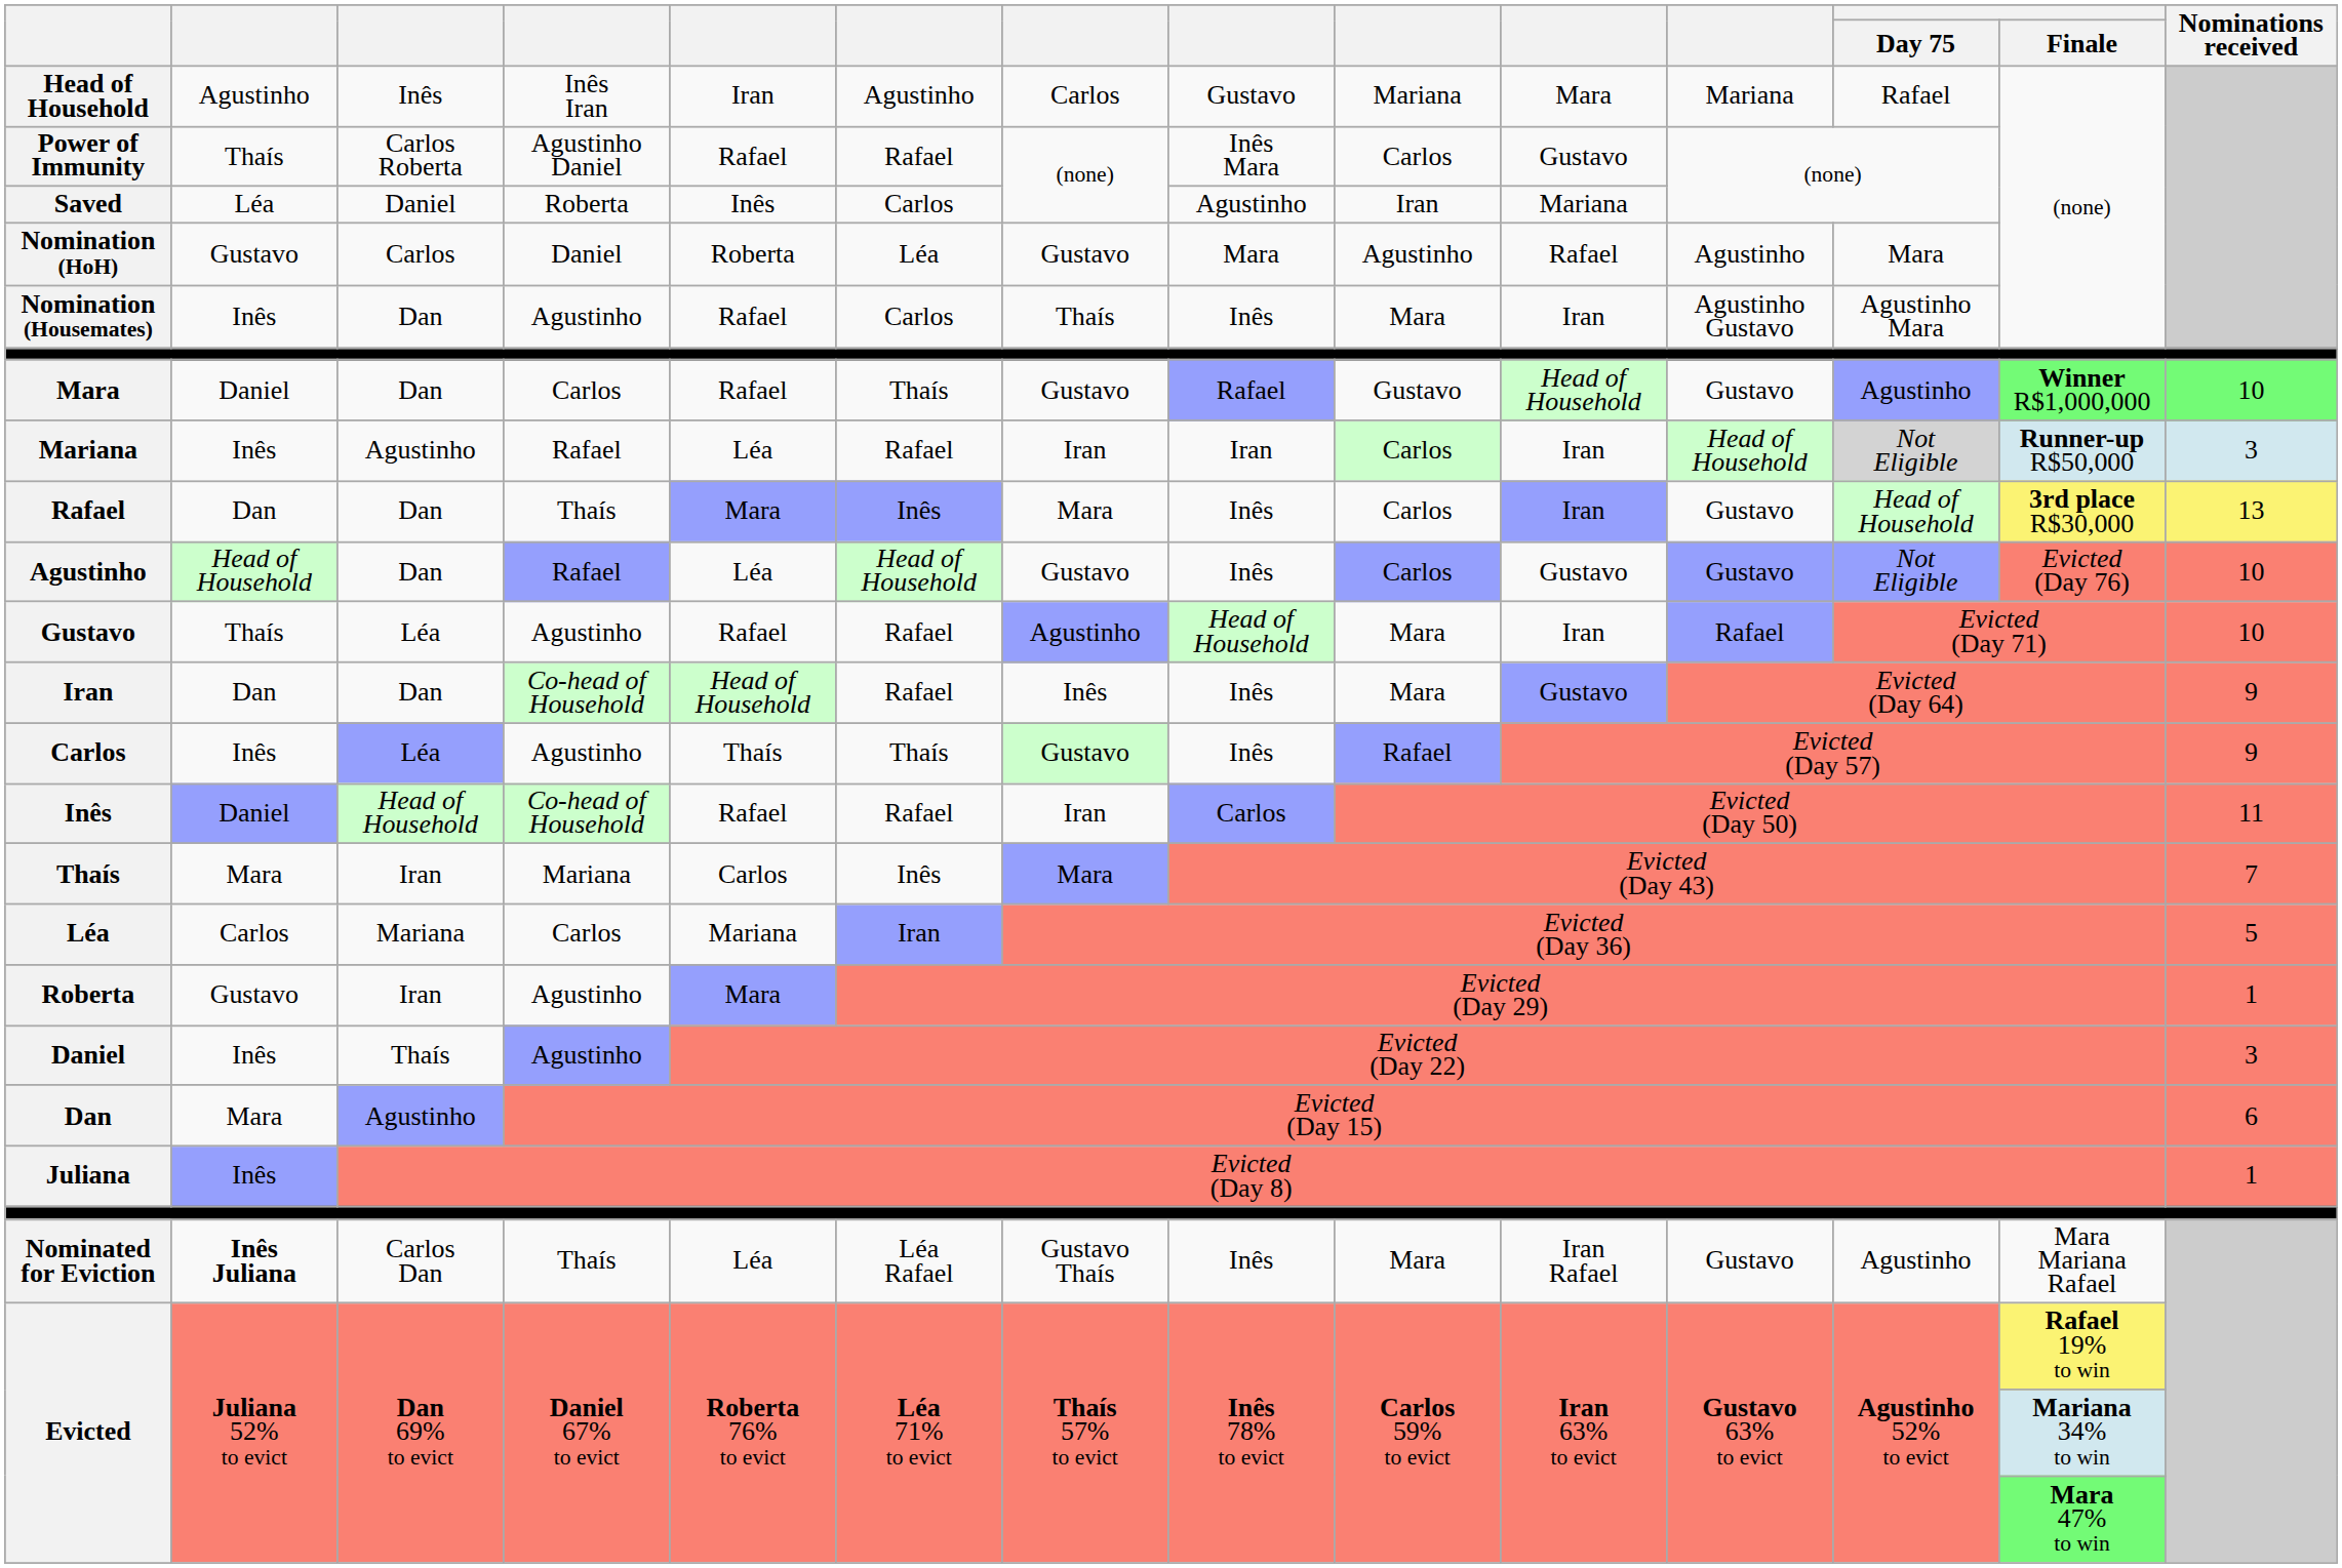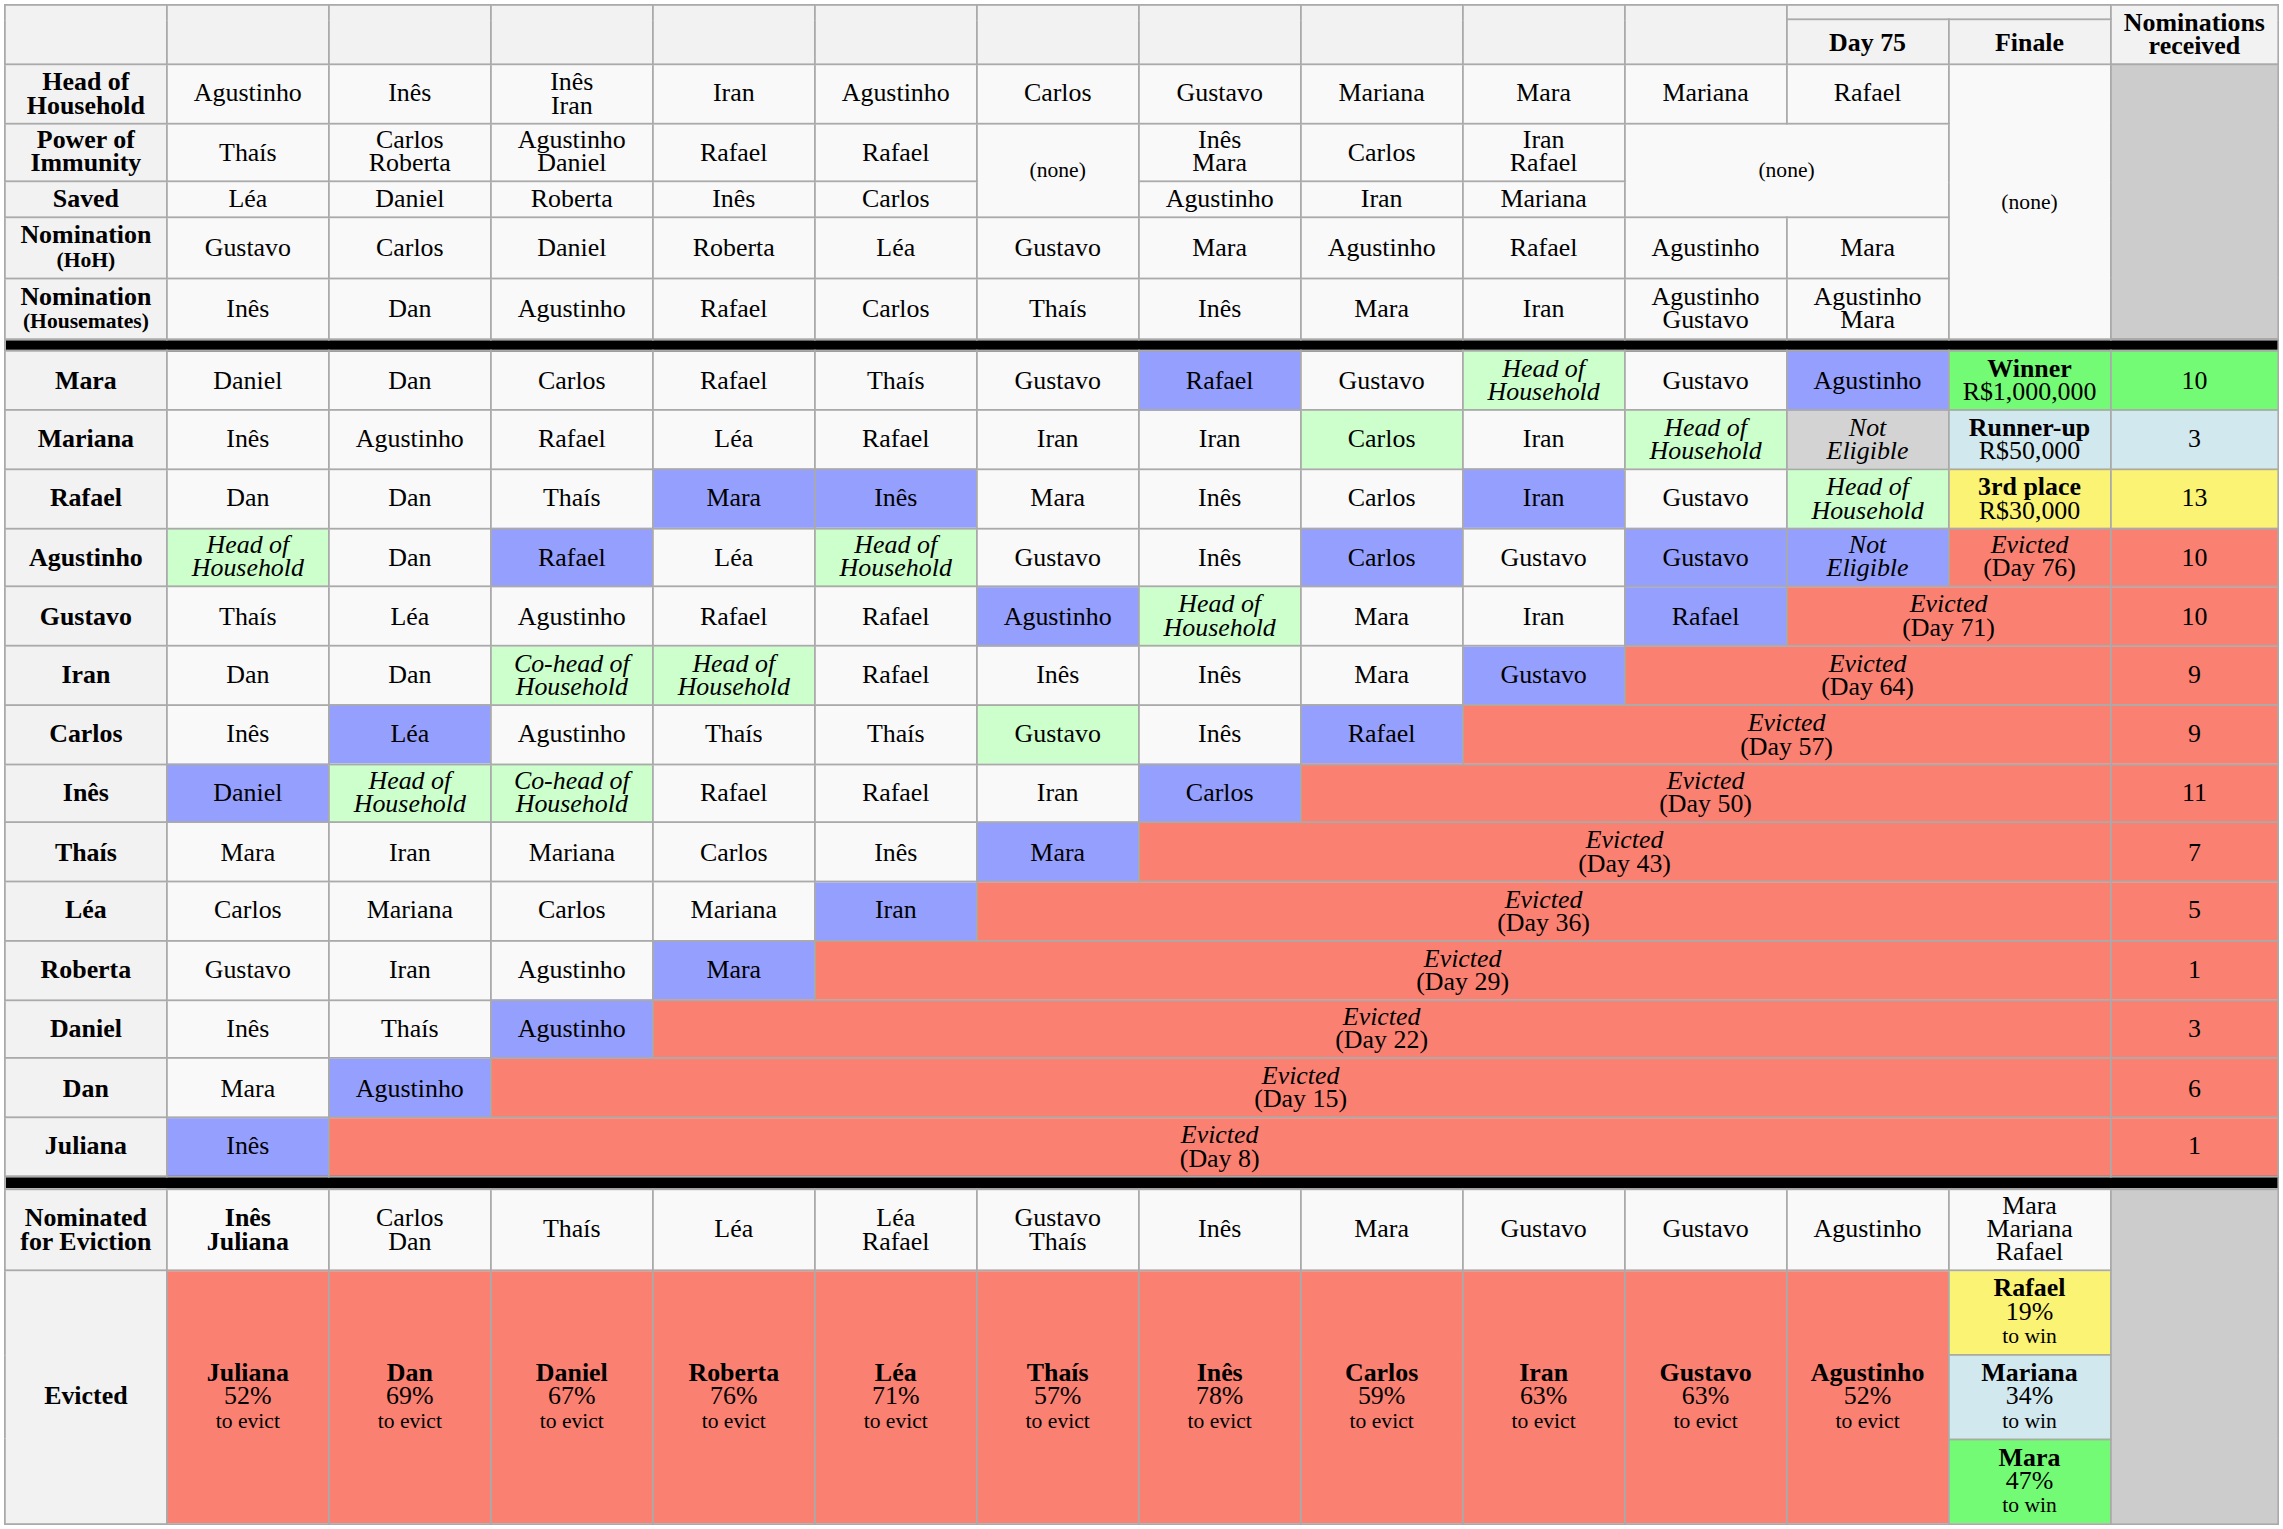 <table class="wikitable" style="text-align:center; font-size:90%; width:100%; line-height:13px;">
 <tr>
 <th width=6.5% rowspan=2></th>
 <th width=6.5% rowspan=2></th>
 <th width=6.5% rowspan=2></th>
 <th width=6.5% rowspan=2></th>
 <th width=6.5% rowspan=2></th>
 <th width=6.5% rowspan=2></th>
 <th width=6.5% rowspan=2></th>
 <th width=6.5% rowspan=2></th>
 <th width=6.5% rowspan=2></th>
 <th width=6.5% rowspan=2></th>
 <th width=6.5% rowspan=2></th>
 <th width=6.5% colspan=2></th>
 <th width=6.5% rowspan=2>Nominations<br>received</th>
 </tr>
 <tr>
 <th width="6.5%">Day 75</th>
 <th width="6.5%">Finale</th>
 </tr>
 <tr>
 <th>Head of<br>Household</th>
 <td>Agustinho</td>
 <td>Inês</td>
 <td>Inês<br>Iran</td>
 <td>Iran</td>
 <td>Agustinho</td>
 <td>Carlos</td>
 <td>Gustavo</td>
 <td>Mariana</td>
 <td>Mara</td>
 <td>Mariana</td>
 <td>Rafael</td>
 <td rowspan=5><small>(none)</small></td>
 <td rowspan=5 bgcolor="CCCCCC"></td>
 </tr>
 <tr>
 <th>Power of<br>Immunity</th>
 <td>Thaís</td>
 <td>Carlos<br>Roberta</td>
 <td>Agustinho<br>Daniel</td>
 <td>Rafael</td>
 <td>Rafael</td>
 <td rowspan=2><small>(none)</small></td>
 <td>Inês<br>Mara</td>
 <td>Carlos</td>
-<td>Gustavo</td>
+<td>Iran<br>Rafael</td>
 <td colspan=2 rowspan=2><small>(none)</small></td>
 </tr>
 <tr>
 <th>Saved</th>
 <td>Léa</td>
 <td>Daniel</td>
 <td>Roberta</td>
 <td>Inês</td>
 <td>Carlos</td>
 <td>Agustinho</td>
 <td>Iran</td>
 <td>Mariana</td>
 </tr>
 <tr>
 <th>Nomination<br><small>(HoH)</small></th>
 <td>Gustavo</td>
 <td>Carlos</td>
 <td>Daniel</td>
 <td>Roberta</td>
 <td>Léa</td>
 <td>Gustavo</td>
 <td>Mara</td>
 <td>Agustinho</td>
 <td>Rafael</td>
 <td>Agustinho</td>
 <td>Mara</td>
 </tr>
 <tr>
 <th>Nomination<br><small>(Housemates)</small></th>
 <td>Inês</td>
 <td>Dan</td>
 <td>Agustinho</td>
 <td>Rafael</td>
 <td>Carlos</td>
 <td>Thaís</td>
 <td>Inês</td>
 <td>Mara</td>
 <td>Iran</td>
 <td>Agustinho<br>Gustavo</td>
 <td>Agustinho<br>Mara</td>
 </tr>
 <tr>
 <th style="background:#000;" colspan="14"></th>
 </tr>
 <tr>
 <th>Mara</th>
 <td>Daniel</td>
 <td>Dan</td>
 <td>Carlos</td>
 <td>Rafael</td>
 <td>Thaís</td>
 <td>Gustavo</td>
 <td bgcolor="959FFD">Rafael</td>
 <td>Gustavo</td>
 <td bgcolor="CCFFCC"><em>Head of Household</em></td>
 <td>Gustavo</td>
 <td bgcolor="959FFD">Agustinho</td>
 <td bgcolor="73FB76"><strong>Winner</strong><br>R$1,000,000</td>
 <td bgcolor="73FB76">10</td>
 </tr>
 <tr>
 <th>Mariana</th>
 <td>Inês</td>
 <td>Agustinho</td>
 <td>Rafael</td>
 <td>Léa</td>
 <td>Rafael</td>
 <td>Iran</td>
 <td>Iran</td>
 <td bgcolor="CCFFCC">Carlos</td>
 <td>Iran</td>
 <td bgcolor="CCFFCC"><em>Head of Household</em></td>
 <td bgcolor=lightgray><em>Not<br>Eligible</em></td>
 <td bgcolor="D1E8EF"><strong>Runner-up</strong><br>R$50,000</td>
 <td bgcolor="D1E8EF">3</td>
 </tr>
 <tr>
 <th>Rafael</th>
 <td>Dan</td>
 <td>Dan</td>
 <td>Thaís</td>
 <td bgcolor="959FFD">Mara</td>
 <td bgcolor="959FFD">Inês</td>
 <td>Mara</td>
 <td>Inês</td>
 <td>Carlos</td>
 <td bgcolor="959FFD">Iran</td>
 <td>Gustavo</td>
 <td bgcolor="CCFFCC"><em>Head of Household</em></td>
 <td bgcolor="FBF373"><strong>3rd place</strong><br>R$30,000</td>
 <td bgcolor="FBF373">13</td>
 </tr>
 <tr>
 <th>Agustinho</th>
 <td bgcolor="CCFFCC"><em>Head of Household</em></td>
 <td>Dan</td>
 <td bgcolor="959FFD">Rafael</td>
 <td>Léa</td>
 <td bgcolor="CCFFCC"><em>Head of Household</em></td>
 <td>Gustavo</td>
 <td>Inês</td>
 <td bgcolor="959FFD">Carlos</td>
 <td>Gustavo</td>
 <td bgcolor="959FFD">Gustavo</td>
 <td bgcolor="959FFD"><em>Not<br>Eligible</em></td>
 <td bgcolor="FA8072"><em>Evicted</em><br>(Day 76)</td>
 <td bgcolor="FA8072">10</td>
 </tr>
 <tr>
 <th>Gustavo</th>
 <td>Thaís</td>
 <td>Léa</td>
 <td>Agustinho</td>
 <td>Rafael</td>
 <td>Rafael</td>
 <td bgcolor="959FFD">Agustinho</td>
 <td bgcolor="CCFFCC"><em>Head of Household</em></td>
 <td>Mara</td>
 <td>Iran</td>
 <td bgcolor="959FFD">Rafael</td>
 <td bgcolor="FA8072" colspan=2><em>Evicted</em><br>(Day 71)</td>
 <td bgcolor="FA8072">10</td>
 </tr>
 <tr>
 <th>Iran</th>
 <td>Dan</td>
 <td>Dan</td>
 <td bgcolor="CCFFCC"><em>Co-head of Household</em></td>
 <td bgcolor="CCFFCC"><em>Head of Household</em></td>
 <td>Rafael</td>
 <td>Inês</td>
 <td>Inês</td>
 <td>Mara</td>
 <td bgcolor="959FFD">Gustavo</td>
 <td bgcolor="FA8072" colspan=3><em>Evicted</em><br>(Day 64)</td>
 <td bgcolor="FA8072">9</td>
 </tr>
 <tr>
 <th>Carlos</th>
 <td>Inês</td>
 <td bgcolor="959FFD">Léa</td>
 <td>Agustinho</td>
 <td>Thaís</td>
 <td>Thaís</td>
 <td bgcolor="CCFFCC">Gustavo</td>
 <td>Inês</td>
 <td bgcolor="959FFD">Rafael</td>
 <td bgcolor="FA8072" colspan=4><em>Evicted</em><br>(Day 57)</td>
 <td bgcolor="FA8072">9</td>
 </tr>
 <tr>
 <th>Inês</th>
 <td bgcolor="959FFD">Daniel</td>
 <td bgcolor="CCFFCC"><em>Head of Household</em></td>
 <td bgcolor="CCFFCC"><em>Co-head of Household</em></td>
 <td>Rafael</td>
 <td>Rafael</td>
 <td>Iran</td>
 <td bgcolor="959FFD">Carlos</td>
 <td bgcolor="FA8072" colspan=5><em>Evicted</em><br>(Day 50)</td>
 <td bgcolor="FA8072">11</td>
 </tr>
 <tr>
 <th>Thaís</th>
 <td>Mara</td>
 <td>Iran</td>
 <td>Mariana</td>
 <td>Carlos</td>
 <td>Inês</td>
 <td bgcolor="959FFD">Mara</td>
 <td bgcolor="FA8072" colspan=6><em>Evicted</em><br>(Day 43)</td>
 <td bgcolor="FA8072">7</td>
 </tr>
 <tr>
 <th>Léa</th>
 <td>Carlos</td>
 <td>Mariana</td>
 <td>Carlos</td>
 <td>Mariana</td>
 <td bgcolor="959FFD">Iran</td>
 <td bgcolor="FA8072" colspan=7><em>Evicted</em><br>(Day 36)</td>
 <td bgcolor="FA8072">5</td>
 </tr>
 <tr>
 <th>Roberta</th>
 <td>Gustavo</td>
 <td>Iran</td>
 <td>Agustinho</td>
 <td bgcolor="959FFD">Mara</td>
 <td bgcolor="FA8072" colspan=8><em>Evicted</em><br>(Day 29)</td>
 <td bgcolor="FA8072">1</td>
 </tr>
 <tr>
 <th>Daniel</th>
 <td>Inês</td>
 <td>Thaís</td>
 <td bgcolor="959FFD">Agustinho</td>
 <td bgcolor="FA8072" colspan=9><em>Evicted</em><br>(Day 22)</td>
 <td bgcolor="FA8072">3</td>
 </tr>
 <tr>
 <th>Dan</th>
 <td>Mara</td>
 <td bgcolor="959FFD">Agustinho</td>
 <td bgcolor="FA8072" colspan=10><em>Evicted</em><br>(Day 15)</td>
 <td bgcolor="FA8072">6</td>
 </tr>
 <tr>
 <th>Juliana</th>
 <td bgcolor="959FFD">Inês</td>
 <td bgcolor="FA8072" colspan=11><em>Evicted</em><br>(Day 8)</td>
 <td bgcolor="FA8072">1</td>
 </tr>
 <tr>
 <th style="background:#000;" colspan="14"></th>
 </tr>
 <tr>
 <th>Nominated<br>for Eviction</th>
 <td><strong>Inês<br>Juliana</strong></td>
 <td>Carlos<br>Dan</td>
 <td>Thaís</td>
 <td>Léa</td>
 <td>Léa<br>Rafael</td>
 <td>Gustavo<br>Thaís</td>
 <td>Inês</td>
 <td>Mara</td>
-<td>Iran<br>Rafael</td>
+<td>Gustavo</td>
 <td>Gustavo</td>
 <td>Agustinho</td>
 <td>Mara<br>Mariana<br>Rafael</td>
 <td rowspan=4 bgcolor="CCCCCC"></td>
 </tr>
 <tr>
 <th rowspan=3>Evicted</th>
 <td rowspan=3 bgcolor="FA8072"><strong>Juliana</strong><br>52%<br><small>to evict</small></td>
 <td rowspan=3 bgcolor="FA8072"><strong>Dan</strong><br>69%<br><small>to evict</small></td>
 <td rowspan=3 bgcolor="FA8072"><strong>Daniel</strong><br>67%<br><small>to evict</small></td>
 <td rowspan=3 bgcolor="FA8072"><strong>Roberta</strong><br>76%<br><small>to evict</small></td>
 <td rowspan=3 bgcolor="FA8072"><strong>Léa</strong><br>71%<br><small>to evict</small></td>
 <td rowspan=3 bgcolor="FA8072"><strong>Thaís</strong><br>57%<br><small>to evict</small></td>
 <td rowspan=3 bgcolor="FA8072"><strong>Inês</strong><br>78%<br><small>to evict</small></td>
 <td rowspan=3 bgcolor="FA8072"><strong>Carlos</strong><br>59%<br><small>to evict</small></td>
 <td rowspan=3 bgcolor="FA8072"><strong>Iran</strong><br>63%<br><small>to evict</small></td>
 <td rowspan=3 bgcolor="FA8072"><strong>Gustavo</strong><br>63%<br><small>to evict</small></td>
 <td rowspan=3 bgcolor="FA8072"><strong>Agustinho</strong><br>52%<br><small>to evict</small></td>
 <td rowspan=1 bgcolor="FBF373"><strong>Rafael</strong><br>19%<br><small>to win</small></td>
 </tr>
 <tr>
 <td rowspan=1 bgcolor="D1E8EF"><strong>Mariana</strong><br>34%<br><small>to win</small></td>
 </tr>
 <tr>
 <td rowspan=1 bgcolor="73FB76"><strong>Mara</strong><br>47%<br><small>to win</small></td>
 </tr>
 </table>
